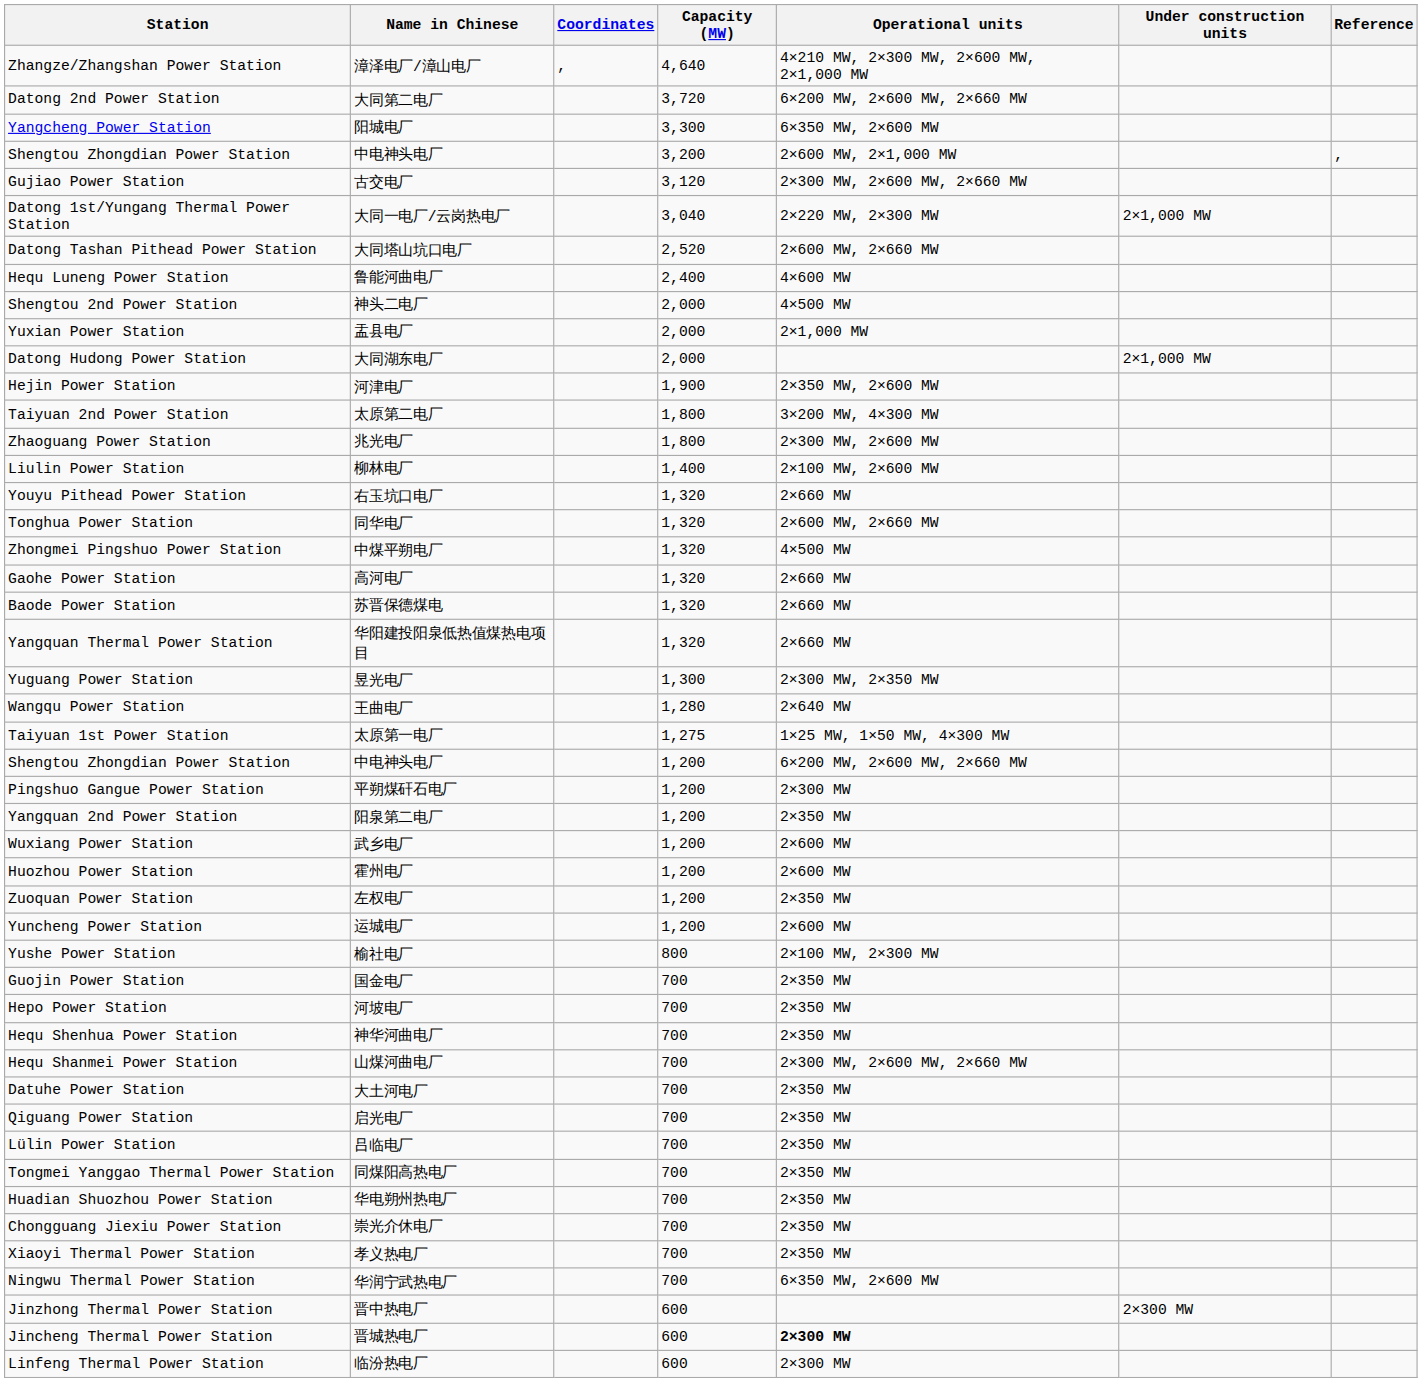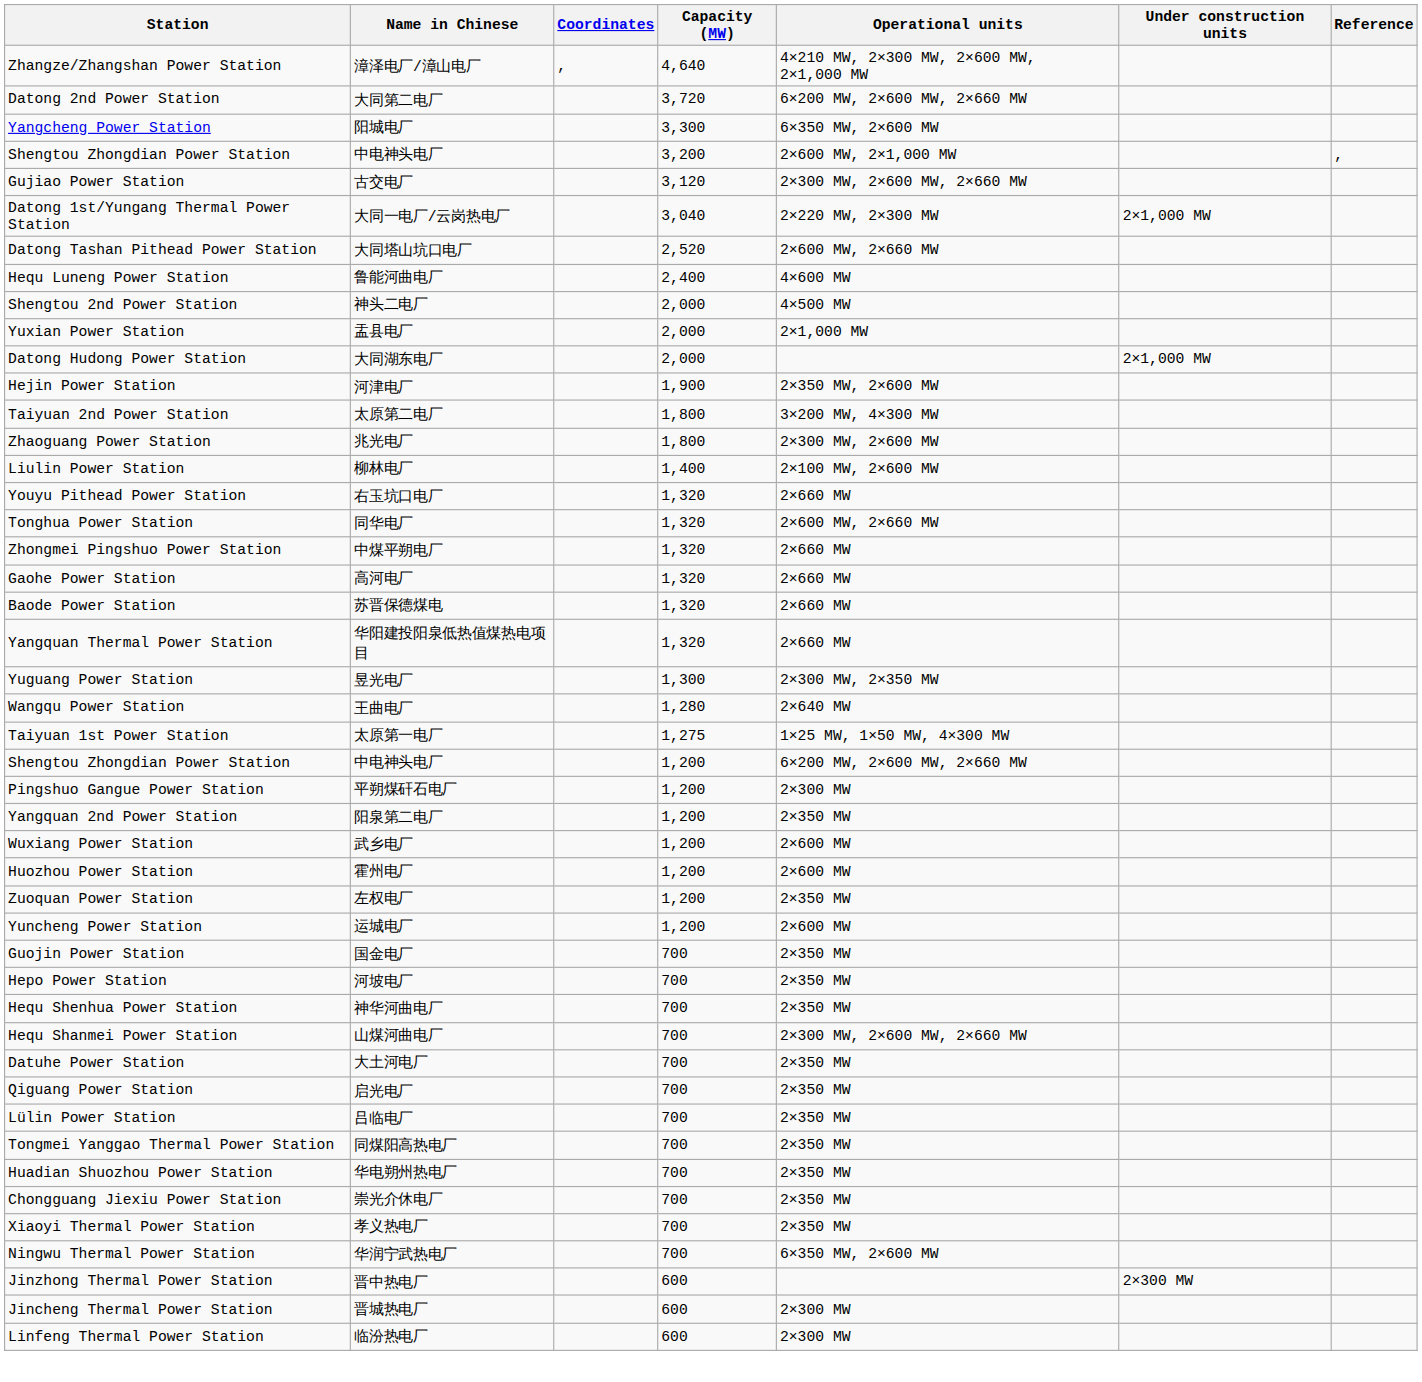 <table class="wikitable sortable">
 <tr>
 <th>Station</th>
 <th>Name in Chinese</th>
 <th><a href='#'>Coordinates</a></th>
 <th>Capacity (<a href='#'>MW</a>)</th>
 <th>Operational units</th>
 <th>Under construction units</th>
 <th>Reference</th>
 </tr>
 <tr>
 <td>Zhangze/Zhangshan Power Station</td>
 <td>漳泽电厂/漳山电厂</td>
 <td>, </td>
 <td>4,640</td>
 <td>4×210 MW, 2×300 MW, 2×600 MW, 2×1,000 MW</td>
 <td></td>
 <td></td>
 </tr>
 <tr>
 <td>Datong 2nd Power Station</td>
 <td>大同第二电厂</td>
 <td></td>
 <td>3,720</td>
 <td>6×200 MW, 2×600 MW, 2×660 MW</td>
 <td></td>
 <td></td>
 </tr>
 <tr>
 <td><a href='#'>Yangcheng Power Station</a></td>
 <td>阳城电厂</td>
 <td></td>
 <td>3,300</td>
 <td>6×350 MW, 2×600 MW</td>
 <td></td>
 <td></td>
 </tr>
 <tr>
 <td>Shengtou Zhongdian Power Station</td>
 <td>中电神头电厂</td>
 <td></td>
 <td>3,200</td>
 <td>2×600 MW, 2×1,000 MW</td>
 <td></td>
 <td>,</td>
 </tr>
 <tr>
 <td>Gujiao Power Station</td>
 <td>古交电厂</td>
 <td></td>
 <td>3,120</td>
 <td>2×300 MW, 2×600 MW, 2×660 MW</td>
 <td></td>
 <td></td>
 </tr>
 <tr>
 <td>Datong 1st/Yungang Thermal Power Station</td>
 <td>大同一电厂/云岗热电厂</td>
 <td></td>
 <td>3,040</td>
 <td>2×220 MW, 2×300 MW</td>
 <td>2×1,000 MW</td>
 <td></td>
 </tr>
 <tr>
 <td>Datong Tashan Pithead Power Station</td>
 <td>大同塔山坑口电厂</td>
 <td></td>
 <td>2,520</td>
 <td>2×600 MW, 2×660 MW</td>
 <td></td>
 <td></td>
 </tr>
 <tr>
 <td>Hequ Luneng Power Station</td>
 <td>鲁能河曲电厂</td>
 <td></td>
 <td>2,400</td>
 <td>4×600 MW</td>
 <td></td>
 <td></td>
 </tr>
 <tr>
 <td>Shengtou 2nd Power Station</td>
 <td>神头二电厂</td>
 <td></td>
 <td>2,000</td>
 <td>4×500 MW</td>
 <td></td>
 <td></td>
 </tr>
 <tr>
 <td>Yuxian Power Station</td>
 <td>盂县电厂</td>
 <td></td>
 <td>2,000</td>
 <td>2×1,000 MW</td>
 <td></td>
 <td></td>
 </tr>
 <tr>
 <td>Datong Hudong Power Station</td>
 <td>大同湖东电厂</td>
 <td></td>
 <td>2,000</td>
 <td></td>
 <td>2×1,000 MW</td>
 <td></td>
 </tr>
 <tr>
 <td>Hejin Power Station</td>
 <td>河津电厂</td>
 <td></td>
 <td>1,900</td>
 <td>2×350 MW, 2×600 MW</td>
 <td></td>
 <td></td>
 </tr>
 <tr>
 <td>Taiyuan 2nd Power Station</td>
 <td>太原第二电厂</td>
 <td></td>
 <td>1,800</td>
 <td>3×200 MW, 4×300 MW</td>
 <td></td>
 <td></td>
 </tr>
 <tr>
 <td>Zhaoguang Power Station</td>
 <td>兆光电厂</td>
 <td></td>
 <td>1,800</td>
 <td>2×300 MW, 2×600 MW</td>
 <td></td>
 <td></td>
 </tr>
 <tr>
 <td>Liulin Power Station</td>
 <td>柳林电厂</td>
 <td></td>
 <td>1,400</td>
 <td>2×100 MW, 2×600 MW</td>
 <td></td>
 <td></td>
 </tr>
 <tr>
 <td>Youyu Pithead Power Station</td>
 <td>右玉坑口电厂</td>
 <td></td>
 <td>1,320</td>
 <td>2×660 MW</td>
 <td></td>
 <td></td>
 </tr>
 <tr>
 <td>Tonghua Power Station</td>
 <td>同华电厂</td>
 <td></td>
 <td>1,320</td>
 <td>2×600 MW, 2×660 MW</td>
 <td></td>
 <td></td>
 </tr>
 <tr>
 <td>Zhongmei Pingshuo Power Station</td>
 <td>中煤平朔电厂</td>
 <td></td>
 <td>1,320</td>
-<td>4×500 MW</td>
+<td>2×660 MW</td>
 <td></td>
 <td></td>
 </tr>
 <tr>
 <td>Gaohe Power Station</td>
 <td>高河电厂</td>
 <td></td>
 <td>1,320</td>
 <td>2×660 MW</td>
 <td></td>
 <td></td>
 </tr>
 <tr>
 <td>Baode Power Station</td>
 <td>苏晋保德煤电</td>
 <td></td>
 <td>1,320</td>
 <td>2×660 MW</td>
 <td></td>
 <td></td>
 </tr>
 <tr>
 <td>Yangquan Thermal Power Station</td>
 <td>华阳建投阳泉低热值煤热电项目</td>
 <td></td>
 <td>1,320</td>
 <td>2×660 MW</td>
 <td></td>
 <td></td>
 </tr>
 <tr>
 <td>Yuguang Power Station</td>
 <td>昱光电厂</td>
 <td></td>
 <td>1,300</td>
 <td>2×300 MW, 2×350 MW</td>
 <td></td>
 <td></td>
 </tr>
 <tr>
 <td>Wangqu Power Station</td>
 <td>王曲电厂</td>
 <td></td>
 <td>1,280</td>
 <td>2×640 MW</td>
 <td></td>
 <td></td>
 </tr>
 <tr>
 <td>Taiyuan 1st Power Station</td>
 <td>太原第一电厂</td>
 <td></td>
 <td>1,275</td>
 <td>1×25 MW, 1×50 MW, 4×300 MW</td>
 <td></td>
 <td></td>
 </tr>
 <tr>
 <td>Shengtou Zhongdian Power Station</td>
 <td>中电神头电厂</td>
 <td></td>
 <td>1,200</td>
 <td>6×200 MW, 2×600 MW, 2×660 MW</td>
 <td></td>
 <td></td>
 </tr>
 <tr>
 <td>Pingshuo Gangue Power Station</td>
 <td>平朔煤矸石电厂</td>
 <td></td>
 <td>1,200</td>
 <td>2×300 MW</td>
 <td></td>
 <td></td>
 </tr>
 <tr>
 <td>Yangquan 2nd Power Station</td>
 <td>阳泉第二电厂</td>
 <td></td>
 <td>1,200</td>
 <td>2×350 MW</td>
 <td></td>
 <td></td>
 </tr>
 <tr>
 <td>Wuxiang Power Station</td>
 <td>武乡电厂</td>
 <td></td>
 <td>1,200</td>
 <td>2×600 MW</td>
 <td></td>
 <td></td>
 </tr>
 <tr>
 <td>Huozhou Power Station</td>
 <td>霍州电厂</td>
 <td></td>
 <td>1,200</td>
 <td>2×600 MW</td>
 <td></td>
 <td></td>
 </tr>
 <tr>
 <td>Zuoquan Power Station</td>
 <td>左权电厂</td>
 <td></td>
 <td>1,200</td>
 <td>2×350 MW</td>
 <td></td>
 <td></td>
 </tr>
 <tr>
 <td>Yuncheng Power Station</td>
 <td>运城电厂</td>
 <td></td>
 <td>1,200</td>
 <td>2×600 MW</td>
-<td></td>
-<td></td>
-</tr>
-<tr>
-<td>Yushe Power Station</td>
-<td>榆社电厂</td>
-<td></td>
-<td>800</td>
-<td>2×100 MW, 2×300 MW</td>
 <td></td>
 <td></td>
 </tr>
 <tr>
 <td>Guojin Power Station</td>
 <td>国金电厂</td>
 <td></td>
 <td>700</td>
 <td>2×350 MW</td>
 <td></td>
 <td></td>
 </tr>
 <tr>
 <td>Hepo Power Station</td>
 <td>河坡电厂</td>
 <td></td>
 <td>700</td>
 <td>2×350 MW</td>
 <td></td>
 <td></td>
 </tr>
 <tr>
 <td>Hequ Shenhua Power Station</td>
 <td>神华河曲电厂</td>
 <td></td>
 <td>700</td>
 <td>2×350 MW</td>
 <td></td>
 <td></td>
 </tr>
 <tr>
 <td>Hequ Shanmei Power Station</td>
 <td>山煤河曲电厂</td>
 <td></td>
 <td>700</td>
 <td>2×300 MW, 2×600 MW, 2×660 MW</td>
 <td></td>
 <td></td>
 </tr>
 <tr>
 <td>Datuhe Power Station</td>
 <td>大土河电厂</td>
 <td></td>
 <td>700</td>
 <td>2×350 MW</td>
 <td></td>
 <td></td>
 </tr>
 <tr>
 <td>Qiguang Power Station</td>
 <td>启光电厂</td>
 <td></td>
 <td>700</td>
 <td>2×350 MW</td>
 <td></td>
 <td></td>
 </tr>
 <tr>
 <td>Lülin Power Station</td>
 <td>吕临电厂</td>
 <td></td>
 <td>700</td>
 <td>2×350 MW</td>
 <td></td>
 <td></td>
 </tr>
 <tr>
 <td>Tongmei Yanggao Thermal Power Station</td>
 <td>同煤阳高热电厂</td>
 <td></td>
 <td>700</td>
 <td>2×350 MW</td>
 <td></td>
 <td></td>
 </tr>
 <tr>
 <td>Huadian Shuozhou Power Station</td>
 <td>华电朔州热电厂</td>
 <td></td>
 <td>700</td>
 <td>2×350 MW</td>
 <td></td>
 <td></td>
 </tr>
 <tr>
 <td>Chongguang Jiexiu Power Station</td>
 <td>崇光介休电厂</td>
 <td></td>
 <td>700</td>
 <td>2×350 MW</td>
 <td></td>
 <td></td>
 </tr>
 <tr>
 <td>Xiaoyi Thermal Power Station</td>
 <td>孝义热电厂</td>
 <td></td>
 <td>700</td>
 <td>2×350 MW</td>
 <td></td>
 <td></td>
 </tr>
 <tr>
 <td>Ningwu Thermal Power Station</td>
 <td>华润宁武热电厂</td>
 <td></td>
 <td>700</td>
 <td>6×350 MW, 2×600 MW</td>
 <td></td>
 <td></td>
 </tr>
 <tr>
 <td>Jinzhong Thermal Power Station</td>
 <td>晋中热电厂</td>
 <td></td>
 <td>600</td>
 <td></td>
 <td>2×300 MW</td>
 <td></td>
 </tr>
 <tr>
 <td>Jincheng Thermal Power Station</td>
 <td>晋城热电厂</td>
 <td></td>
 <td>600</td>
-<td><strong>2×300 MW</strong></td>
+<td>2×300 MW</td>
 <td></td>
 <td></td>
 </tr>
 <tr>
 <td>Linfeng Thermal Power Station</td>
 <td>临汾热电厂</td>
 <td></td>
 <td>600</td>
 <td>2×300 MW</td>
 <td></td>
 <td></td>
 </tr>
 </table>
